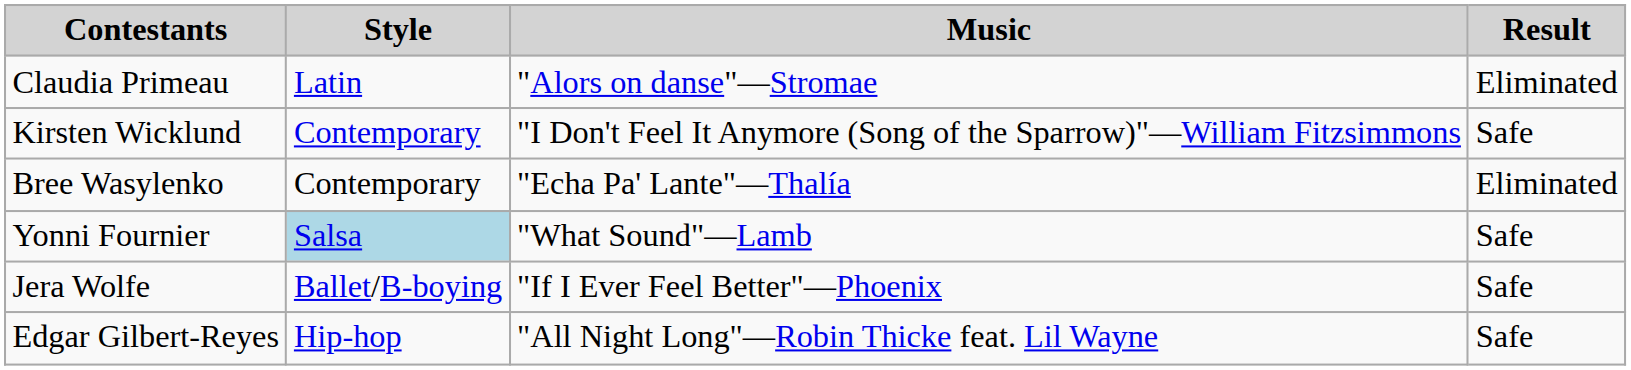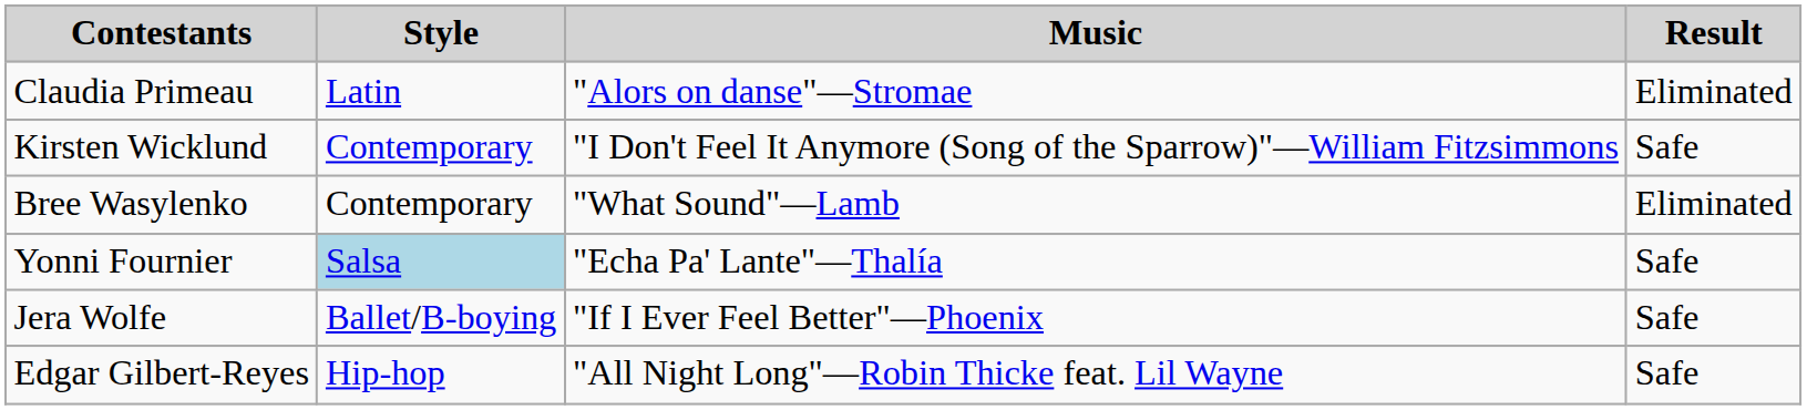 <table class="wikitable">
 <tr align="center" bgcolor="lightgrey">
 <td><strong>Contestants</strong></td>
 <td><strong>Style</strong></td>
 <td><strong>Music</strong></td>
 <td><strong>Result</strong></td>
 </tr>
 <tr>
 <td>Claudia Primeau</td>
 <td><a href='#'>Latin</a></td>
 <td>"<a href='#'>Alors on danse</a>"—<a href='#'>Stromae</a></td>
 <td>Eliminated</td>
 </tr>
 <tr>
 <td>Kirsten Wicklund</td>
 <td><a href='#'>Contemporary</a></td>
 <td>"I Don't Feel It Anymore (Song of the Sparrow)"—<a href='#'>William Fitzsimmons</a></td>
 <td>Safe</td>
 </tr>
 <tr>
 <td>Bree Wasylenko</td>
 <td>Contemporary</td>
-<td>"Echa Pa' Lante"—<a href='#'>Thalía</a></td>
+<td>"What Sound"—<a href='#'>Lamb</a></td>
 <td>Eliminated</td>
 </tr>
 <tr>
 <td>Yonni Fournier</td>
 <td style="background: lightblue;"><a href='#'>Salsa</a></td>
-<td>"What Sound"—<a href='#'>Lamb</a></td>
+<td>"Echa Pa' Lante"—<a href='#'>Thalía</a></td>
 <td>Safe</td>
 </tr>
 <tr>
 <td>Jera Wolfe</td>
 <td><a href='#'>Ballet</a>/<a href='#'>B-boying</a></td>
 <td>"If I Ever Feel Better"—<a href='#'>Phoenix</a></td>
 <td>Safe</td>
 </tr>
 <tr>
 <td>Edgar Gilbert-Reyes</td>
 <td><a href='#'>Hip-hop</a></td>
 <td>"All Night Long"—<a href='#'>Robin Thicke</a> feat. <a href='#'>Lil Wayne</a></td>
 <td>Safe</td>
 </tr>
 </table>
